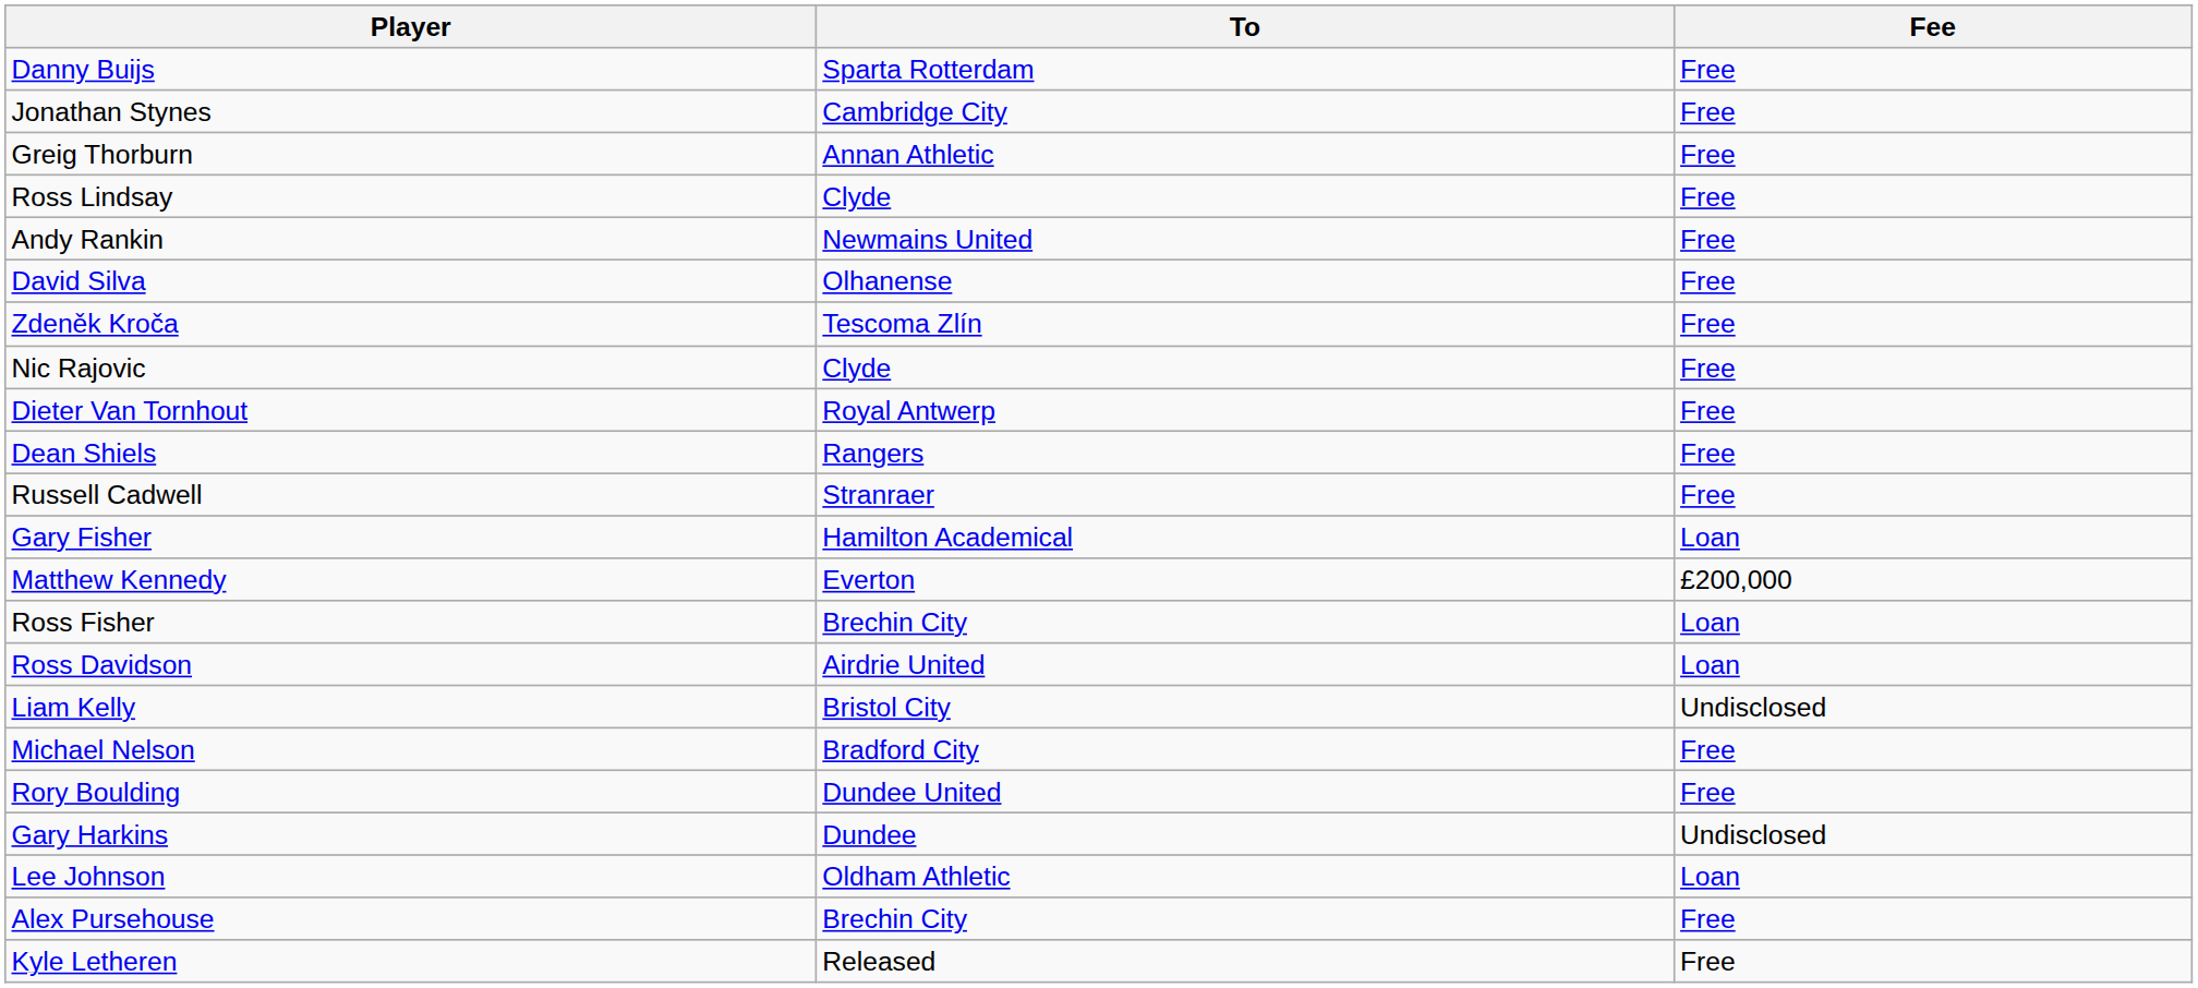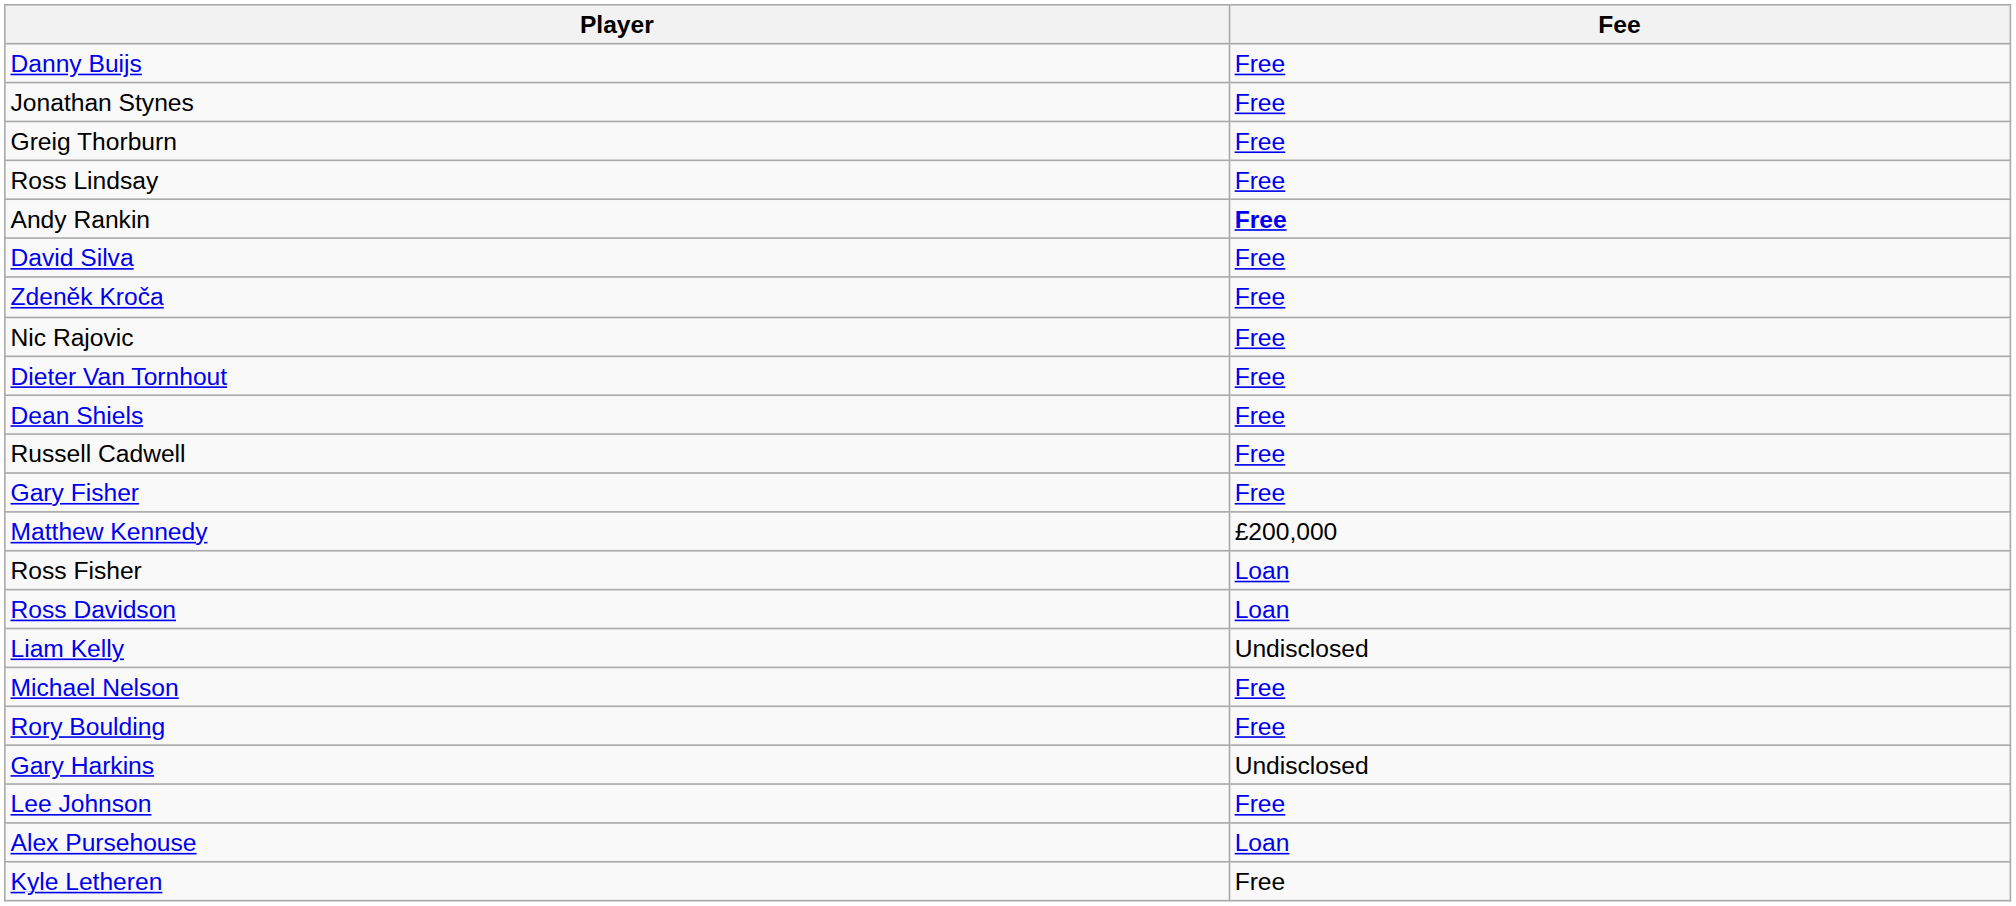 <table class="wikitable" style="text-align:center; font-size:95%;width:98%; text-align:left">
 <tr>
 <th>Player</th>
-<th>To</th>
 <th>Fee</th>
 </tr>
 <tr>
 <td> <a href='#'>Danny Buijs</a></td>
-<td> <a href='#'>Sparta Rotterdam</a></td>
 <td><a href='#'>Free</a></td>
 </tr>
 <tr>
 <td> Jonathan Stynes</td>
-<td> <a href='#'>Cambridge City</a></td>
 <td><a href='#'>Free</a></td>
 </tr>
 <tr>
 <td> Greig Thorburn</td>
-<td> <a href='#'>Annan Athletic</a></td>
 <td><a href='#'>Free</a></td>
 </tr>
 <tr>
 <td> Ross Lindsay</td>
-<td> <a href='#'>Clyde</a></td>
 <td><a href='#'>Free</a></td>
 </tr>
 <tr>
 <td> Andy Rankin</td>
-<td> <a href='#'>Newmains United</a></td>
-<td><a href='#'>Free</a></td>
+<td><strong><a href='#'>Free</a></strong></td>
 </tr>
 <tr>
 <td> <a href='#'>David Silva</a></td>
-<td> <a href='#'>Olhanense</a></td>
 <td><a href='#'>Free</a></td>
 </tr>
 <tr>
 <td> <a href='#'>Zdeněk Kroča</a></td>
-<td> <a href='#'>Tescoma Zlín</a></td>
 <td><a href='#'>Free</a></td>
 </tr>
 <tr>
 <td> Nic Rajovic</td>
-<td> <a href='#'>Clyde</a></td>
 <td><a href='#'>Free</a></td>
 </tr>
 <tr>
 <td> <a href='#'>Dieter Van Tornhout</a></td>
-<td> <a href='#'>Royal Antwerp</a></td>
 <td><a href='#'>Free</a></td>
 </tr>
 <tr>
 <td> <a href='#'>Dean Shiels</a></td>
-<td> <a href='#'>Rangers</a></td>
 <td><a href='#'>Free</a></td>
 </tr>
 <tr>
 <td> Russell Cadwell</td>
-<td> <a href='#'>Stranraer</a></td>
 <td><a href='#'>Free</a></td>
 </tr>
 <tr>
 <td> <a href='#'>Gary Fisher</a></td>
-<td> <a href='#'>Hamilton Academical</a></td>
-<td><a href='#'>Loan</a></td>
+<td><a href='#'>Free</a></td>
 </tr>
 <tr>
 <td> <a href='#'>Matthew Kennedy</a></td>
-<td> <a href='#'>Everton</a></td>
 <td>£200,000</td>
 </tr>
 <tr>
 <td> Ross Fisher</td>
-<td> <a href='#'>Brechin City</a></td>
 <td><a href='#'>Loan</a></td>
 </tr>
 <tr>
 <td> <a href='#'>Ross Davidson</a></td>
-<td> <a href='#'>Airdrie United</a></td>
 <td><a href='#'>Loan</a></td>
 </tr>
 <tr>
 <td> <a href='#'>Liam Kelly</a></td>
-<td> <a href='#'>Bristol City</a></td>
 <td>Undisclosed</td>
 </tr>
 <tr>
 <td> <a href='#'>Michael Nelson</a></td>
-<td> <a href='#'>Bradford City</a></td>
 <td><a href='#'>Free</a></td>
 </tr>
 <tr>
 <td> <a href='#'>Rory Boulding</a></td>
-<td> <a href='#'>Dundee United</a></td>
 <td><a href='#'>Free</a></td>
 </tr>
 <tr>
 <td> <a href='#'>Gary Harkins</a></td>
-<td> <a href='#'>Dundee</a></td>
 <td>Undisclosed</td>
 </tr>
 <tr>
 <td> <a href='#'>Lee Johnson</a></td>
-<td> <a href='#'>Oldham Athletic</a></td>
+<td><a href='#'>Free</a></td>
+</tr>
+<tr>
+<td> <a href='#'>Alex Pursehouse</a></td>
 <td><a href='#'>Loan</a></td>
 </tr>
 <tr>
-<td> <a href='#'>Alex Pursehouse</a></td>
-<td> <a href='#'>Brechin City</a></td>
-<td><a href='#'>Free</a></td>
-</tr>
-<tr>
 <td> <a href='#'>Kyle Letheren</a></td>
-<td>Released</td>
 <td>Free</td>
 </tr>
 </table>
